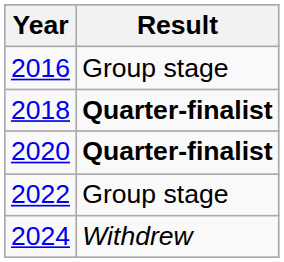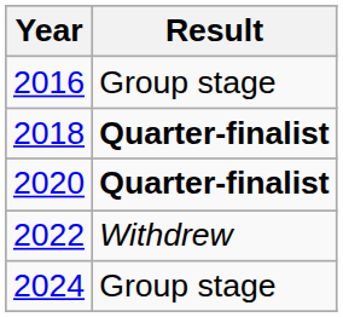 <table class="wikitable">
 <tr>
 <th>Year</th>
 <th>Result</th>
 </tr>
 <tr>
 <td><a href='#'>2016</a></td>
 <td>Group stage</td>
 </tr>
 <tr>
 <td><a href='#'>2018</a></td>
 <td><strong>Quarter-finalist</strong></td>
 </tr>
 <tr>
 <td><a href='#'>2020</a></td>
 <td><strong>Quarter-finalist</strong></td>
 </tr>
 <tr>
 <td><a href='#'>2022</a></td>
-<td>Group stage</td>
+<td><em>Withdrew</em></td>
 </tr>
 <tr>
 <td><a href='#'>2024</a></td>
-<td><em>Withdrew</em></td>
+<td>Group stage</td>
 </tr>
 </table>
